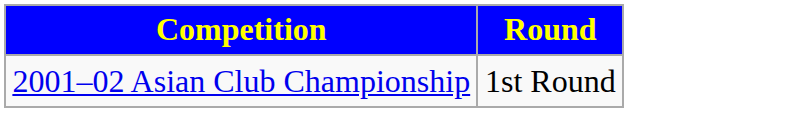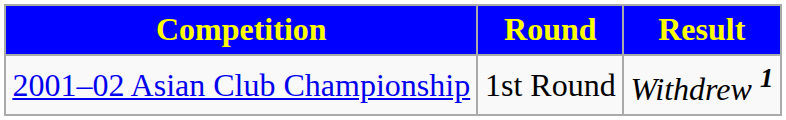 <table class="wikitable collapsible collapsed" align=center>
 <tr>
 <th style="background:blue; color:yellow; text-align:center;">Competition</th>
 <th style="background:blue; color:yellow; text-align:center;">Round</th>
+<th style="background:blue; color:yellow; text-align:center;">Result</th>
 </tr>
 <tr>
 <td style="text-align:left;"><a href='#'>2001–02 Asian Club Championship</a></td>
 <td>1st Round</td>
+<td><em>Withdrew <sup><strong>1</strong></sup></em></td>
 </tr>
 </table>
